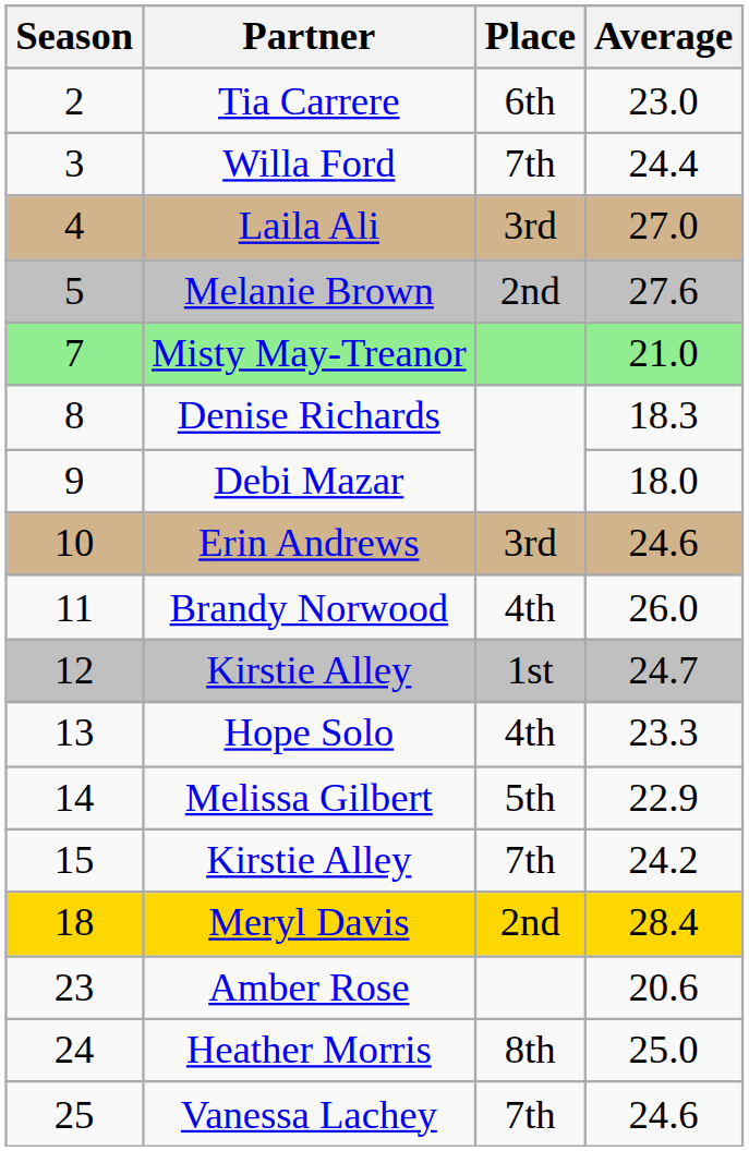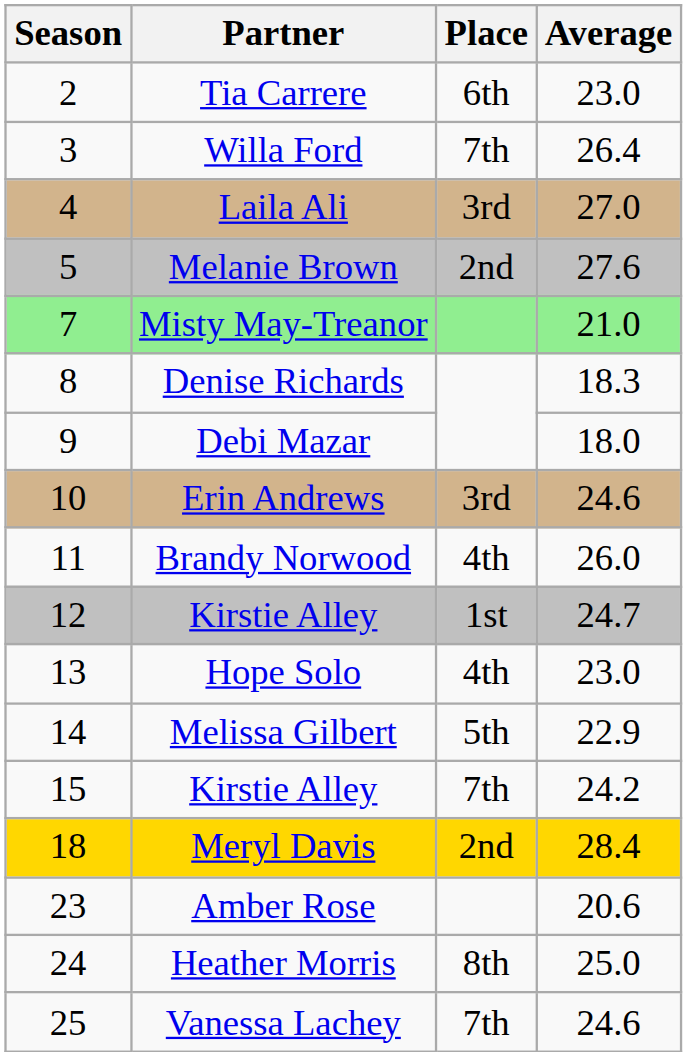 <table class="wikitable sortable" style="margin:auto; text-align:center;">
 <tr>
 <th>Season</th>
 <th>Partner</th>
 <th>Place</th>
 <th>Average</th>
 </tr>
 <tr>
 <td>2</td>
 <td><a href='#'>Tia Carrere</a></td>
 <td>6th</td>
 <td>23.0</td>
 </tr>
 <tr>
 <td>3</td>
 <td><a href='#'>Willa Ford</a></td>
 <td>7th</td>
-<td>24.4</td>
+<td>26.4</td>
 </tr>
 <tr style="background:tan;">
 <td>4</td>
 <td><a href='#'>Laila Ali</a></td>
 <td>3rd</td>
 <td>27.0</td>
 </tr>
 <tr style="background:silver;">
 <td>5</td>
 <td><a href='#'>Melanie Brown</a></td>
 <td>2nd</td>
 <td>27.6</td>
 </tr>
 <tr style="background:lightgreen;">
 <td>7</td>
 <td><a href='#'>Misty May-Treanor</a></td>
 <td></td>
 <td>21.0</td>
 </tr>
 <tr>
 <td>8</td>
 <td><a href='#'>Denise Richards</a></td>
 <td rowspan="2"></td>
 <td>18.3</td>
 </tr>
 <tr>
 <td>9</td>
 <td><a href='#'>Debi Mazar</a></td>
 <td>18.0</td>
 </tr>
 <tr style="background:tan;">
 <td>10</td>
 <td><a href='#'>Erin Andrews</a></td>
 <td>3rd</td>
 <td>24.6</td>
 </tr>
 <tr>
 <td>11</td>
 <td><a href='#'>Brandy Norwood</a></td>
 <td>4th</td>
 <td>26.0</td>
 </tr>
 <tr style="background:silver;">
 <td>12</td>
 <td><a href='#'>Kirstie Alley</a></td>
 <td>1st</td>
 <td>24.7</td>
 </tr>
 <tr>
 <td>13</td>
 <td><a href='#'>Hope Solo</a></td>
 <td>4th</td>
-<td>23.3</td>
+<td>23.0</td>
 </tr>
 <tr>
 <td>14</td>
 <td><a href='#'>Melissa Gilbert</a></td>
 <td>5th</td>
 <td>22.9</td>
 </tr>
 <tr>
 <td>15</td>
 <td><a href='#'>Kirstie Alley</a></td>
 <td>7th</td>
 <td>24.2</td>
 </tr>
 <tr style="background:gold;">
 <td>18</td>
 <td><a href='#'>Meryl Davis</a></td>
 <td>2nd</td>
 <td>28.4</td>
 </tr>
 <tr>
 <td>23</td>
 <td><a href='#'>Amber Rose</a></td>
 <td></td>
 <td>20.6</td>
 </tr>
 <tr>
 <td>24</td>
 <td><a href='#'>Heather Morris</a></td>
 <td>8th</td>
 <td>25.0</td>
 </tr>
 <tr>
 <td>25</td>
 <td><a href='#'>Vanessa Lachey</a></td>
 <td>7th</td>
 <td>24.6</td>
 </tr>
 </table>
